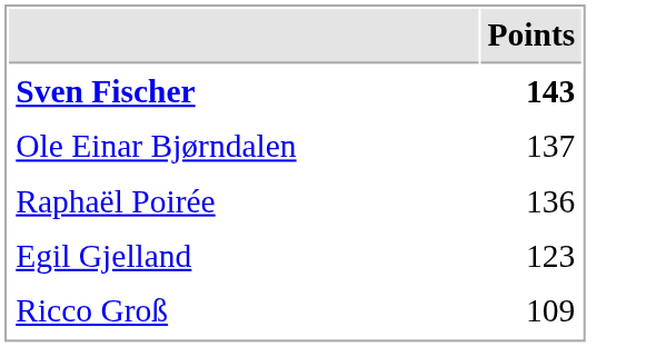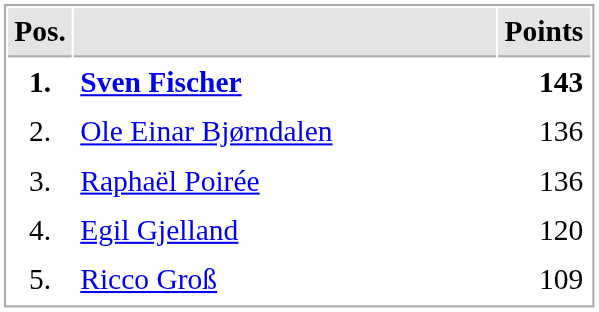 <table cellspacing="1" cellpadding="3" style="border:1px solid #AAAAAA;font-size:90%">
 <tr bgcolor="#E4E4E4">
+<th style="border-bottom:1px solid #AAAAAA" width=10>Pos.</th>
 <th style="border-bottom:1px solid #AAAAAA" width=200></th>
 <th style="border-bottom:1px solid #AAAAAA" width=20>Points</th>
 </tr>
 <tr>
+<td align="center"><strong>1.</strong></td>
 <td> <strong><a href='#'>Sven Fischer</a></strong></td>
 <td align="right"><strong>143</strong></td>
 </tr>
 <tr>
+<td align="center">2.</td>
 <td> <a href='#'>Ole Einar Bjørndalen</a></td>
-<td align="right">137</td>
+<td align="right">136</td>
 </tr>
 <tr>
+<td align="center">3.</td>
 <td> <a href='#'>Raphaël Poirée</a></td>
 <td align="right">136</td>
 </tr>
 <tr>
+<td align="center">4.</td>
 <td> <a href='#'>Egil Gjelland</a></td>
-<td align="right">123</td>
+<td align="right">120</td>
 </tr>
 <tr>
+<td align="center">5.</td>
 <td> <a href='#'>Ricco Groß</a></td>
 <td align="right">109</td>
 </tr>
 </table>
